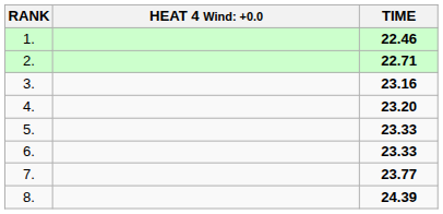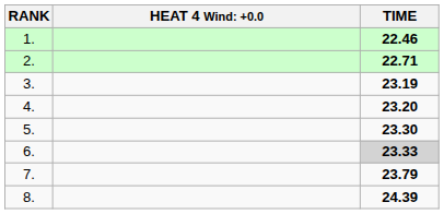 <table class="wikitable" style="border-collapse: collapse; font-size: 90%;">
 <tr>
 <th>RANK</th>
 <th style="width: 21em">HEAT 4 <small>Wind: +0.0</small></th>
 <th style="width: 5em">TIME</th>
 </tr>
 <tr style="background:#ccffcc;">
 <td align="center">1.</td>
 <td></td>
 <td align="center"><strong>22.46</strong></td>
 </tr>
 <tr style="background:#ccffcc;">
 <td align="center">2.</td>
 <td></td>
 <td align="center"><strong>22.71</strong></td>
 </tr>
 <tr>
 <td align="center">3.</td>
 <td></td>
-<td align="center"><strong>23.16</strong></td>
+<td align="center"><strong>23.19</strong></td>
 </tr>
 <tr>
 <td align="center">4.</td>
 <td></td>
 <td align="center"><strong>23.20</strong></td>
 </tr>
 <tr>
 <td align="center">5.</td>
 <td></td>
-<td align="center"><strong>23.33</strong></td>
+<td align="center"><strong>23.30</strong></td>
 </tr>
 <tr>
 <td align="center">6.</td>
 <td></td>
-<td align="center"><strong>23.33</strong></td>
+<td align="center" style="background: lightgrey;"><strong>23.33</strong></td>
 </tr>
 <tr>
 <td align="center">7.</td>
 <td></td>
-<td align="center"><strong>23.77</strong></td>
+<td align="center"><strong>23.79</strong></td>
 </tr>
 <tr>
 <td align="center">8.</td>
 <td></td>
 <td align="center"><strong>24.39</strong></td>
 </tr>
 </table>
